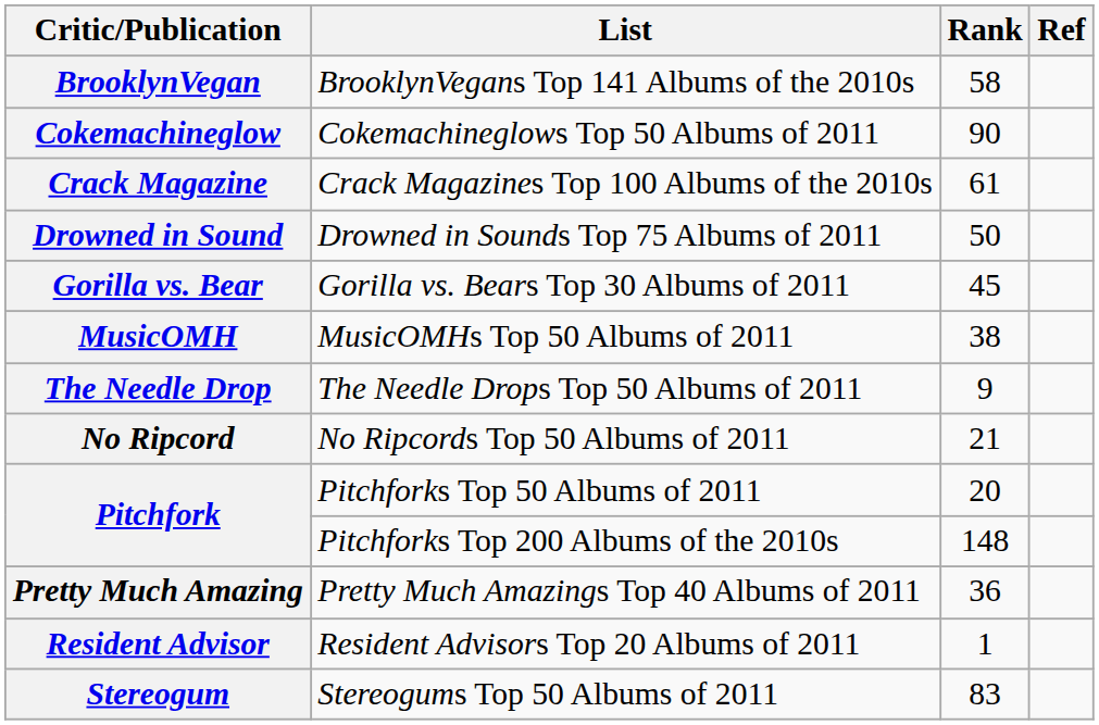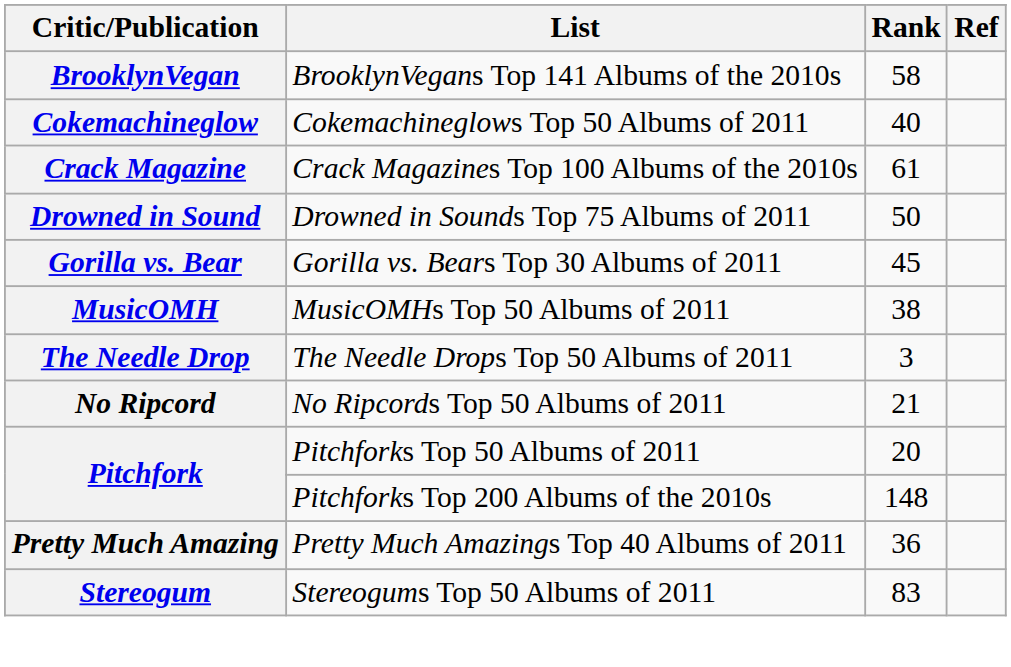 <table class="wikitable sortable plainrowheaders">
 <tr>
 <th>Critic/Publication</th>
 <th>List</th>
 <th>Rank</th>
 <th>Ref</th>
 </tr>
 <tr>
 <th scope="row"><em><a href='#'>BrooklynVegan</a></em></th>
 <td><em>BrooklynVegan</em>s Top 141 Albums of the 2010s</td>
 <td style="text-align:center;">58</td>
 <td style="text-align:center;"></td>
 </tr>
 <tr>
 <th scope="row"><em><a href='#'>Cokemachineglow</a></em></th>
 <td><em>Cokemachineglow</em>s Top 50 Albums of 2011</td>
-<td style="text-align:center;">90</td>
+<td style="text-align:center;">40</td>
 <td style="text-align:center;"></td>
 </tr>
 <tr>
 <th scope="row"><em><a href='#'>Crack Magazine</a></em></th>
 <td><em>Crack Magazine</em>s Top 100 Albums of the 2010s</td>
 <td style="text-align:center;">61</td>
 <td style="text-align:center;"></td>
 </tr>
 <tr>
 <th scope="row"><em><a href='#'>Drowned in Sound</a></em></th>
 <td><em>Drowned in Sound</em>s Top 75 Albums of 2011</td>
 <td style="text-align:center;">50</td>
 <td style="text-align:center;"></td>
 </tr>
 <tr>
 <th scope="row"><em><a href='#'>Gorilla vs. Bear</a></em></th>
 <td><em>Gorilla vs. Bear</em>s Top 30 Albums of 2011</td>
 <td style="text-align:center;">45</td>
 <td style="text-align:center;"></td>
 </tr>
 <tr>
 <th scope="row"><em><a href='#'>MusicOMH</a></em></th>
 <td><em>MusicOMH</em>s Top 50 Albums of 2011</td>
 <td style="text-align:center;">38</td>
 <td style="text-align:center;"></td>
 </tr>
 <tr>
 <th scope="row"><em><a href='#'>The Needle Drop</a></em></th>
 <td><em>The Needle Drop</em>s Top 50 Albums of 2011</td>
-<td style="text-align:center;">9</td>
+<td style="text-align:center;">3</td>
 <td style="text-align:center;"></td>
 </tr>
 <tr>
 <th scope="row"><em>No Ripcord</em></th>
 <td><em>No Ripcord</em>s Top 50 Albums of 2011</td>
 <td style="text-align:center;">21</td>
 <td style="text-align:center;"></td>
 </tr>
 <tr>
 <th rowspan=2 scope="row"><em><a href='#'>Pitchfork</a></em></th>
 <td><em>Pitchfork</em>s Top 50 Albums of 2011</td>
 <td style="text-align:center;">20</td>
 <td style="text-align:center;"></td>
 </tr>
 <tr>
 <td><em>Pitchfork</em>s Top 200 Albums of the 2010s</td>
 <td style="text-align:center;">148</td>
 <td style="text-align:center;"></td>
 </tr>
 <tr>
 <th scope="row"><em>Pretty Much Amazing</em></th>
 <td><em>Pretty Much Amazing</em>s Top 40 Albums of 2011</td>
 <td style="text-align:center;">36</td>
 <td style="text-align:center;"></td>
 </tr>
 <tr>
-<th scope="row"><em><a href='#'>Resident Advisor</a></em></th>
-<td><em>Resident Advisor</em>s Top 20 Albums of 2011</td>
-<td style="text-align:center;">1</td>
-<td style="text-align:center;"></td>
-</tr>
-<tr>
 <th scope="row"><em><a href='#'>Stereogum</a></em></th>
 <td><em>Stereogum</em>s Top 50 Albums of 2011</td>
 <td style="text-align:center;">83</td>
 <td style="text-align:center;"></td>
 </tr>
 </table>
